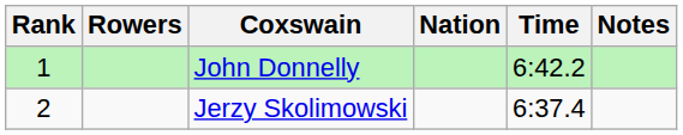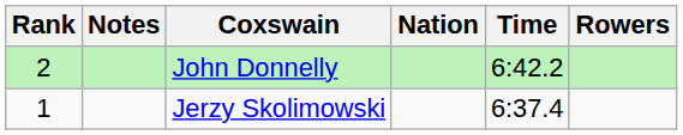 <table class="wikitable sortable" style="text-align:center">
 <tr>
 <th>Rank</th>
-<th>Rowers</th>
+<th>Notes</th>
 <th>Coxswain</th>
 <th>Nation</th>
 <th>Time</th>
-<th>Notes</th>
+<th>Rowers</th>
 </tr>
 <tr bgcolor=bbf3bb>
-<td>1</td>
-<td align=left></td>
+<td>2</td>
+<td></td>
 <td align=left><a href='#'>John Donnelly</a></td>
 <td align=left></td>
 <td>6:42.2</td>
-<td></td>
+<td align=left></td>
 </tr>
 <tr>
-<td>2</td>
-<td align=left></td>
+<td>1</td>
+<td></td>
 <td align=left><a href='#'>Jerzy Skolimowski</a></td>
 <td align=left></td>
 <td>6:37.4</td>
-<td></td>
+<td align=left></td>
 </tr>
 </table>
